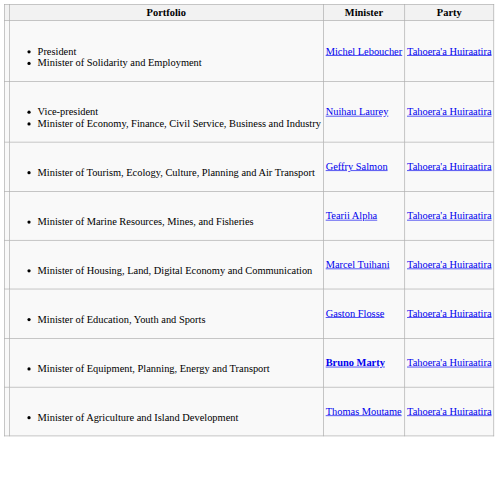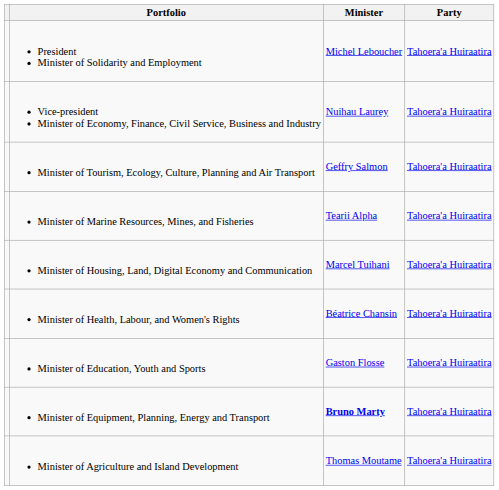 <table class="wikitable">
 <tr>
 <th width="1%"></th>
 <th>Portfolio</th>
 <th>Minister</th>
 <th>Party</th>
 </tr>
 <tr>
 <td bgcolor=></td>
 <td><br><ul><li>President</li><li>Minister of Solidarity and Employment</li></ul></td>
 <td><a href='#'>Michel Leboucher</a></td>
 <td><a href='#'>Tahoera'a Huiraatira</a></td>
 </tr>
 <tr>
 <td bgcolor=></td>
 <td><br><ul><li>Vice-president</li><li>Minister of Economy, Finance, Civil Service, Business and Industry</li></ul></td>
 <td><a href='#'>Nuihau Laurey</a></td>
 <td><a href='#'>Tahoera'a Huiraatira</a></td>
 </tr>
 <tr>
 <td bgcolor=></td>
 <td><br><ul><li>Minister of Tourism, Ecology, Culture, Planning and Air Transport</li></ul></td>
 <td><a href='#'>Geffry Salmon</a></td>
 <td><a href='#'>Tahoera'a Huiraatira</a></td>
 </tr>
 <tr>
 <td bgcolor=></td>
 <td><br><ul><li>Minister of Marine Resources, Mines, and Fisheries</li></ul></td>
 <td><a href='#'>Tearii Alpha</a></td>
 <td><a href='#'>Tahoera'a Huiraatira</a></td>
 </tr>
 <tr>
 <td bgcolor=></td>
 <td><br><ul><li>Minister of Housing, Land, Digital Economy and Communication</li></ul></td>
 <td><a href='#'>Marcel Tuihani</a></td>
 <td><a href='#'>Tahoera'a Huiraatira</a></td>
 </tr>
 <tr>
 <td bgcolor=></td>
+<td><br><ul><li>Minister of Health, Labour, and Women's Rights</li></ul></td>
+<td><a href='#'>Béatrice Chansin</a></td>
+<td><a href='#'>Tahoera'a Huiraatira</a></td>
+</tr>
+<tr>
+<td bgcolor=></td>
 <td><br><ul><li>Minister of Education, Youth and Sports</li></ul></td>
 <td><a href='#'>Gaston Flosse</a></td>
 <td><a href='#'>Tahoera'a Huiraatira</a></td>
 </tr>
 <tr>
 <td bgcolor=></td>
 <td><br><ul><li>Minister of Equipment, Planning, Energy and Transport</li></ul></td>
 <td><strong><a href='#'>Bruno Marty</a></strong></td>
 <td><a href='#'>Tahoera'a Huiraatira</a></td>
 </tr>
 <tr>
 <td bgcolor=></td>
 <td><br><ul><li>Minister of Agriculture and Island Development</li></ul></td>
 <td><a href='#'>Thomas Moutame</a></td>
 <td><a href='#'>Tahoera'a Huiraatira</a></td>
 </tr>
 </table>
